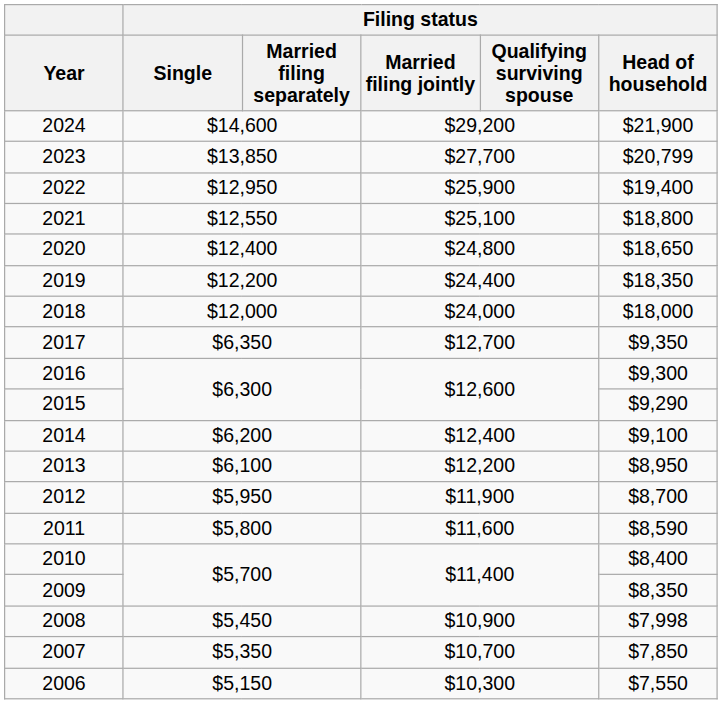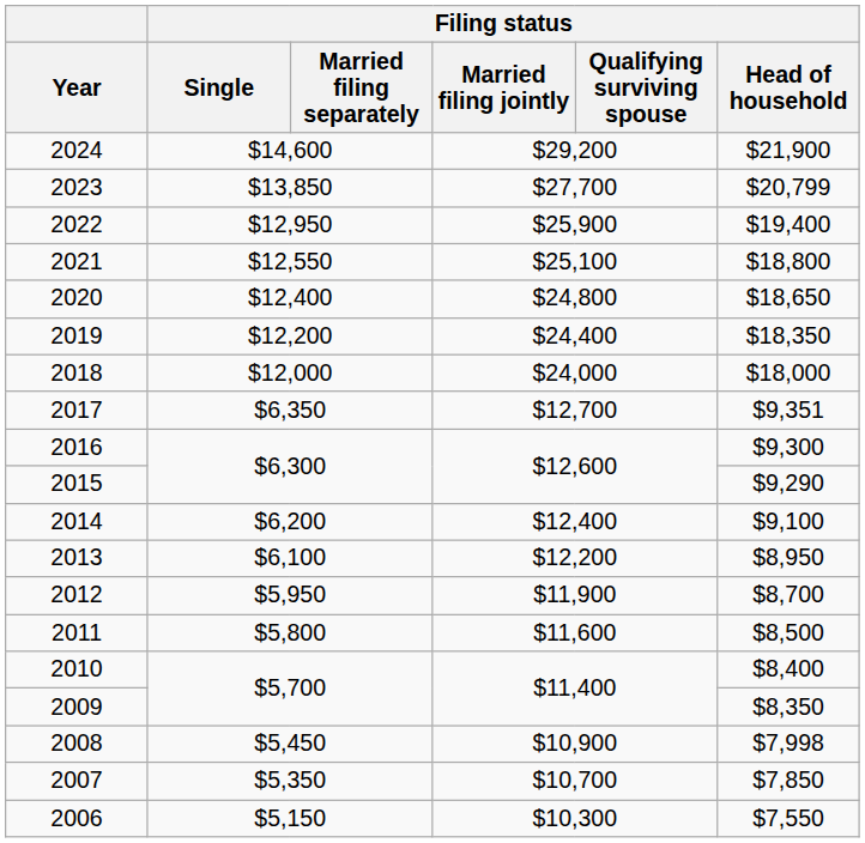 <table class="wikitable" style="text-align:center">
 <tr>
 <th></th>
 <th colspan=5>Filing status</th>
 </tr>
 <tr>
 <th width="90px">Year</th>
 <th width="90px">Single</th>
 <th width="90px">Married filing separately</th>
 <th width="90px">Married filing jointly</th>
 <th width="90px">Qualifying surviving spouse</th>
 <th width="90px">Head of household</th>
 </tr>
 <tr>
 <td>2024</td>
 <td colspan="2">$14,600</td>
 <td colspan="2">$29,200</td>
 <td>$21,900</td>
 </tr>
 <tr>
 <td>2023</td>
 <td colspan="2">$13,850</td>
 <td colspan="2">$27,700</td>
 <td>$20,799</td>
 </tr>
 <tr>
 <td>2022</td>
 <td colspan="2">$12,950</td>
 <td colspan="2">$25,900</td>
 <td>$19,400</td>
 </tr>
 <tr>
 <td>2021</td>
 <td colspan="2">$12,550</td>
 <td colspan="2">$25,100</td>
 <td>$18,800</td>
 </tr>
 <tr>
 <td>2020</td>
 <td colspan="2">$12,400</td>
 <td colspan="2">$24,800</td>
 <td>$18,650</td>
 </tr>
 <tr>
 <td>2019</td>
 <td colspan="2">$12,200</td>
 <td colspan="2">$24,400</td>
 <td>$18,350</td>
 </tr>
 <tr>
 <td>2018</td>
 <td colspan="2">$12,000</td>
 <td colspan="2">$24,000</td>
 <td>$18,000</td>
 </tr>
 <tr>
 <td>2017</td>
 <td colspan="2">$6,350</td>
 <td colspan="2">$12,700</td>
-<td>$9,350</td>
+<td>$9,351</td>
 </tr>
 <tr>
 <td>2016</td>
 <td colspan="2" rowspan="2">$6,300</td>
 <td colspan="2" rowspan="2">$12,600</td>
 <td>$9,300</td>
 </tr>
 <tr>
 <td>2015</td>
 <td>$9,290</td>
 </tr>
 <tr>
 <td>2014</td>
 <td colspan="2">$6,200</td>
 <td colspan="2">$12,400</td>
 <td>$9,100</td>
 </tr>
 <tr>
 <td>2013</td>
 <td colspan="2">$6,100</td>
 <td colspan="2">$12,200</td>
 <td>$8,950</td>
 </tr>
 <tr>
 <td>2012</td>
 <td colspan="2">$5,950</td>
 <td colspan="2">$11,900</td>
 <td>$8,700</td>
 </tr>
 <tr>
 <td>2011</td>
 <td colspan="2">$5,800</td>
 <td colspan="2">$11,600</td>
-<td>$8,590</td>
+<td>$8,500</td>
 </tr>
 <tr>
 <td>2010</td>
 <td colspan="2" rowspan="2">$5,700</td>
 <td colspan="2" rowspan="2">$11,400</td>
 <td>$8,400</td>
 </tr>
 <tr>
 <td>2009</td>
 <td>$8,350</td>
 </tr>
 <tr>
 <td>2008</td>
 <td colspan="2">$5,450</td>
 <td colspan="2">$10,900</td>
 <td>$7,998</td>
 </tr>
 <tr>
 <td>2007</td>
 <td colspan="2">$5,350</td>
 <td colspan="2">$10,700</td>
 <td>$7,850</td>
 </tr>
 <tr>
 <td>2006</td>
 <td colspan="2">$5,150</td>
 <td colspan="2">$10,300</td>
 <td>$7,550</td>
 </tr>
 </table>
